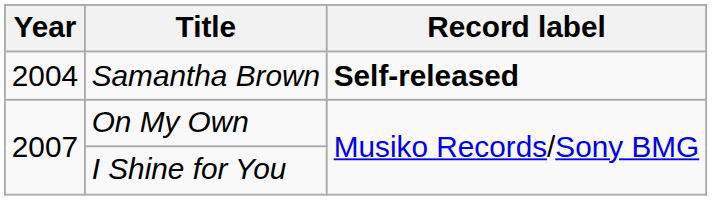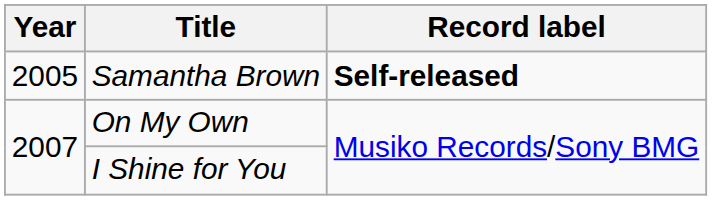 <table class="wikitable">
 <tr>
 <th>Year</th>
 <th>Title</th>
 <th>Record label</th>
 </tr>
 <tr>
-<td>2004</td>
+<td>2005</td>
 <td><em>Samantha Brown</em></td>
 <td><strong>Self-released</strong></td>
 </tr>
 <tr>
 <td rowspan="2">2007</td>
 <td><em>On My Own</em></td>
 <td rowspan="2"><a href='#'>Musiko Records</a>/<a href='#'>Sony BMG</a></td>
 </tr>
 <tr>
 <td><em>I Shine for You</em></td>
 </tr>
 </table>
